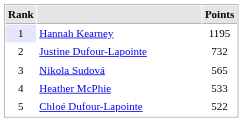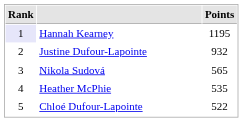 <table cellspacing="1" cellpadding="3" style="border:1px solid #AAAAAA;font-size:86%">
 <tr bgcolor="#E4E4E4">
 <th style="border-bottom:1px solid #AAAAAA" width=10>Rank</th>
 <th style="border-bottom:1px solid #AAAAAA" width=200></th>
 <th style="border-bottom:1px solid #AAAAAA" width=20>Points</th>
 </tr>
 <tr>
 <td style="background: lavender; text-align:center;">1</td>
 <td> <a href='#'>Hannah Kearney</a></td>
 <td align=center>1195</td>
 </tr>
 <tr>
 <td style="text-align:center;">2</td>
 <td> <a href='#'>Justine Dufour-Lapointe</a></td>
-<td align=center>732</td>
+<td align=center>932</td>
 </tr>
 <tr>
 <td style="text-align:center;">3</td>
 <td> <a href='#'>Nikola Sudová</a></td>
 <td align=center>565</td>
 </tr>
 <tr>
 <td style="text-align:center;">4</td>
 <td> <a href='#'>Heather McPhie</a></td>
-<td align=center>533</td>
+<td align=center>535</td>
 </tr>
 <tr>
 <td style="text-align:center;">5</td>
 <td> <a href='#'>Chloé Dufour-Lapointe</a></td>
 <td align=center>522</td>
 </tr>
 </table>
